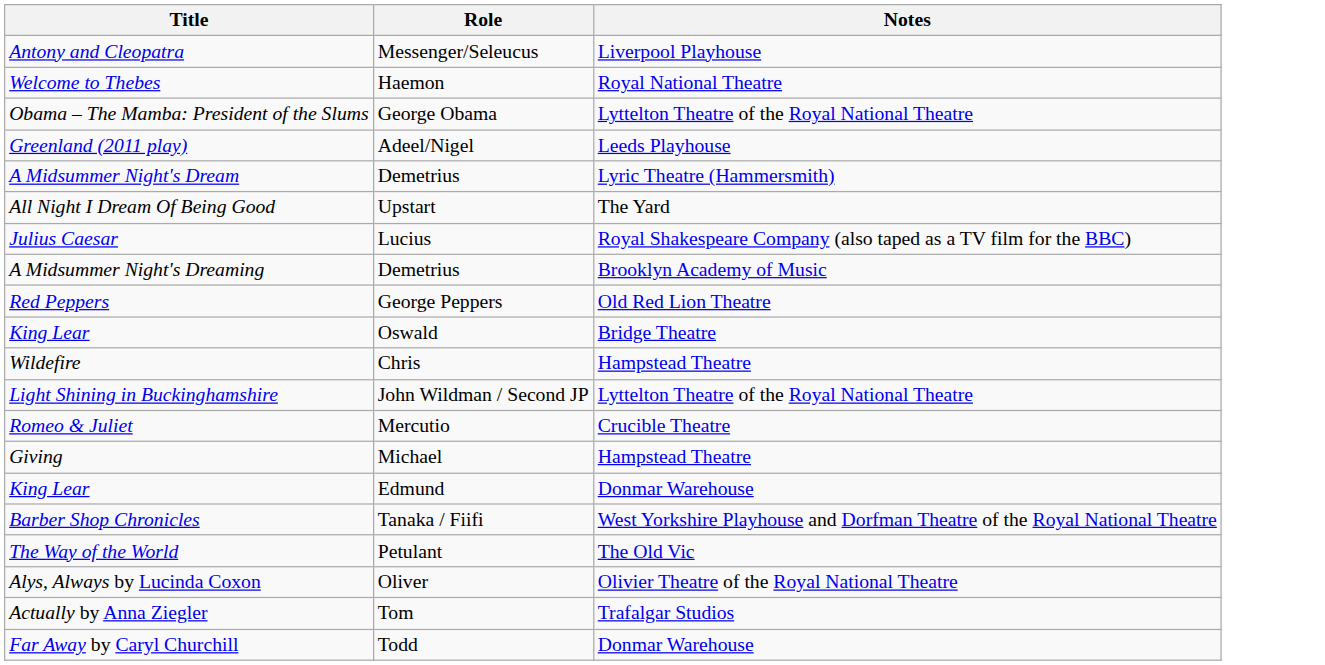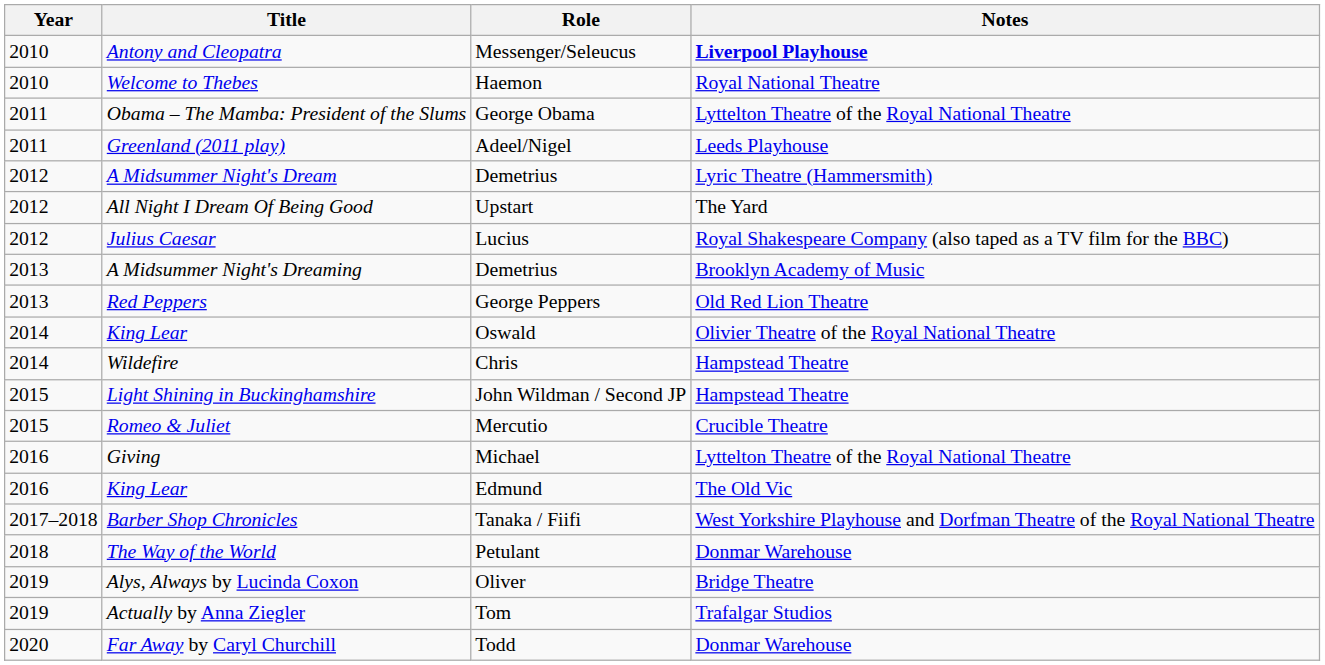 <table class="wikitable">
 <tr>
+<th>Year</th>
 <th>Title</th>
 <th>Role</th>
 <th>Notes</th>
 </tr>
 <tr>
+<td>2010</td>
 <td><em><a href='#'>Antony and Cleopatra</a></em></td>
 <td>Messenger/Seleucus</td>
-<td><a href='#'>Liverpool Playhouse</a></td>
+<td><strong><a href='#'>Liverpool Playhouse</a></strong></td>
 </tr>
 <tr>
+<td>2010</td>
 <td><em><a href='#'>Welcome to Thebes</a></em></td>
 <td>Haemon</td>
 <td><a href='#'>Royal National Theatre</a></td>
 </tr>
 <tr>
+<td>2011</td>
 <td><em>Obama – The Mamba: President of the Slums</em></td>
 <td>George Obama</td>
 <td><a href='#'>Lyttelton Theatre</a> of the <a href='#'>Royal National Theatre</a></td>
 </tr>
 <tr>
+<td>2011</td>
 <td><em><a href='#'>Greenland (2011 play)</a></em></td>
 <td>Adeel/Nigel</td>
 <td><a href='#'>Leeds Playhouse</a></td>
 </tr>
 <tr>
+<td>2012</td>
 <td><em><a href='#'>A Midsummer Night's Dream</a></em></td>
 <td>Demetrius</td>
 <td><a href='#'>Lyric Theatre (Hammersmith)</a></td>
 </tr>
 <tr>
+<td>2012</td>
 <td><em>All Night I Dream Of Being Good</em></td>
 <td>Upstart</td>
 <td>The Yard</td>
 </tr>
 <tr>
+<td>2012</td>
 <td><em><a href='#'>Julius Caesar</a></em></td>
 <td>Lucius</td>
 <td><a href='#'>Royal Shakespeare Company</a> (also taped as a TV film for the <a href='#'>BBC</a>)</td>
 </tr>
 <tr>
+<td>2013</td>
 <td><em>A Midsummer Night's Dreaming</em></td>
 <td>Demetrius</td>
 <td><a href='#'>Brooklyn Academy of Music</a></td>
 </tr>
 <tr>
+<td>2013</td>
 <td><em><a href='#'>Red Peppers</a></em></td>
 <td>George Peppers</td>
 <td><a href='#'>Old Red Lion Theatre</a></td>
 </tr>
 <tr>
+<td>2014</td>
 <td><em><a href='#'>King Lear</a></em></td>
 <td>Oswald</td>
-<td><a href='#'>Bridge Theatre</a></td>
+<td><a href='#'>Olivier Theatre</a> of the <a href='#'>Royal National Theatre</a></td>
 </tr>
 <tr>
+<td>2014</td>
 <td><em>Wildefire</em></td>
 <td>Chris</td>
 <td><a href='#'>Hampstead Theatre</a></td>
 </tr>
 <tr>
+<td>2015</td>
 <td><em><a href='#'>Light Shining in Buckinghamshire</a></em></td>
 <td>John Wildman / Second JP</td>
-<td><a href='#'>Lyttelton Theatre</a> of the <a href='#'>Royal National Theatre</a></td>
+<td><a href='#'>Hampstead Theatre</a></td>
 </tr>
 <tr>
+<td>2015</td>
 <td><em><a href='#'>Romeo & Juliet</a></em></td>
 <td>Mercutio</td>
 <td><a href='#'>Crucible Theatre</a></td>
 </tr>
 <tr>
+<td>2016</td>
 <td><em>Giving</em></td>
 <td>Michael</td>
-<td><a href='#'>Hampstead Theatre</a></td>
+<td><a href='#'>Lyttelton Theatre</a> of the <a href='#'>Royal National Theatre</a></td>
 </tr>
 <tr>
+<td>2016</td>
 <td><em><a href='#'>King Lear</a></em></td>
 <td>Edmund</td>
-<td><a href='#'>Donmar Warehouse</a></td>
+<td><a href='#'>The Old Vic</a></td>
 </tr>
 <tr>
+<td>2017–2018</td>
 <td><em><a href='#'>Barber Shop Chronicles</a></em></td>
 <td>Tanaka / Fiifi</td>
 <td><a href='#'>West Yorkshire Playhouse</a> and <a href='#'>Dorfman Theatre</a> of the <a href='#'>Royal National Theatre</a></td>
 </tr>
 <tr>
+<td>2018</td>
 <td><em><a href='#'>The Way of the World</a></em></td>
 <td>Petulant</td>
-<td><a href='#'>The Old Vic</a></td>
+<td><a href='#'>Donmar Warehouse</a></td>
 </tr>
 <tr>
+<td>2019</td>
 <td><em>Alys, Always</em> by <a href='#'>Lucinda Coxon</a></td>
 <td>Oliver</td>
-<td><a href='#'>Olivier Theatre</a> of the <a href='#'>Royal National Theatre</a></td>
+<td><a href='#'>Bridge Theatre</a></td>
 </tr>
 <tr>
+<td>2019</td>
 <td><em>Actually</em> by <a href='#'>Anna Ziegler</a></td>
 <td>Tom</td>
 <td><a href='#'>Trafalgar Studios</a></td>
 </tr>
 <tr>
+<td>2020</td>
 <td><em><a href='#'>Far Away</a></em> by <a href='#'>Caryl Churchill</a></td>
 <td>Todd</td>
 <td><a href='#'>Donmar Warehouse</a></td>
 </tr>
 </table>
